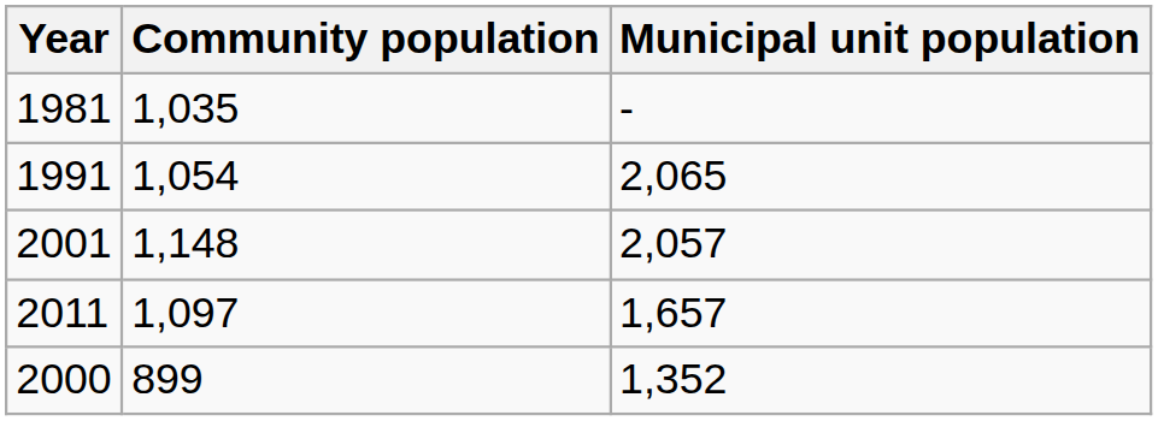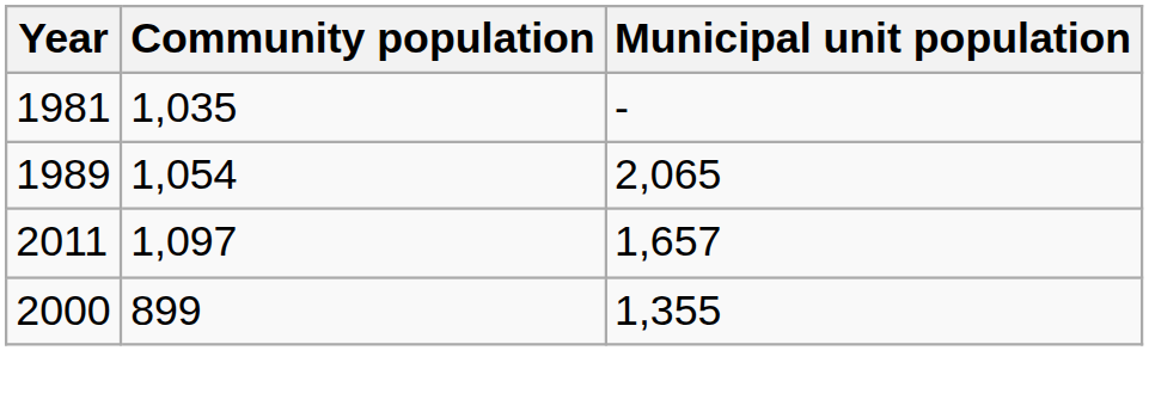 <table class="wikitable">
 <tr>
 <th>Year</th>
 <th>Community population</th>
 <th>Municipal unit population</th>
 </tr>
 <tr>
 <td>1981</td>
 <td>1,035</td>
 <td>-</td>
 </tr>
 <tr>
-<td>1991</td>
+<td>1989</td>
 <td>1,054</td>
 <td>2,065</td>
-</tr>
-<tr>
-<td>2001</td>
-<td>1,148</td>
-<td>2,057</td>
 </tr>
 <tr>
 <td>2011</td>
 <td>1,097</td>
 <td>1,657</td>
 </tr>
 <tr>
 <td>2000</td>
 <td>899</td>
-<td>1,352</td>
+<td>1,355</td>
 </tr>
 </table>
